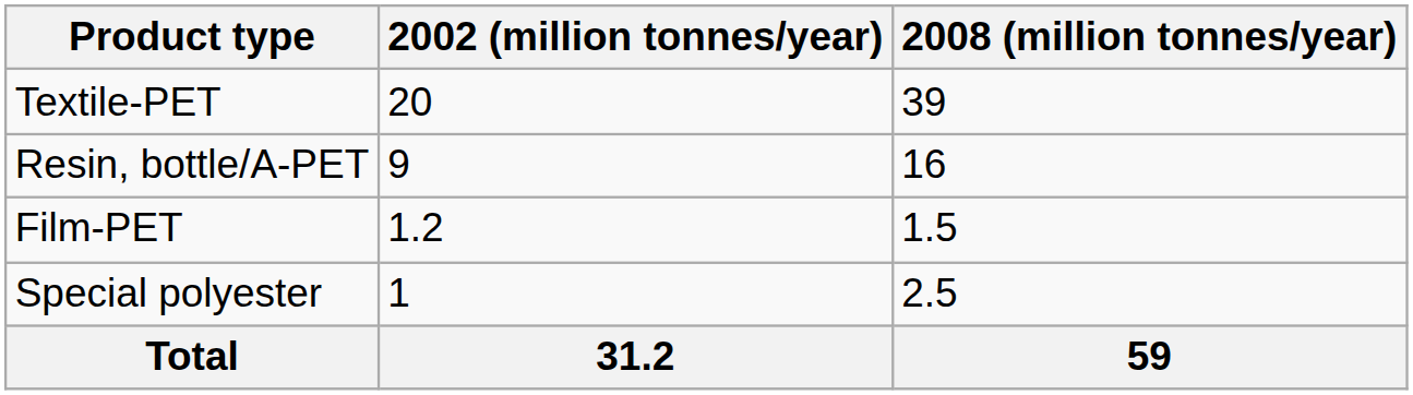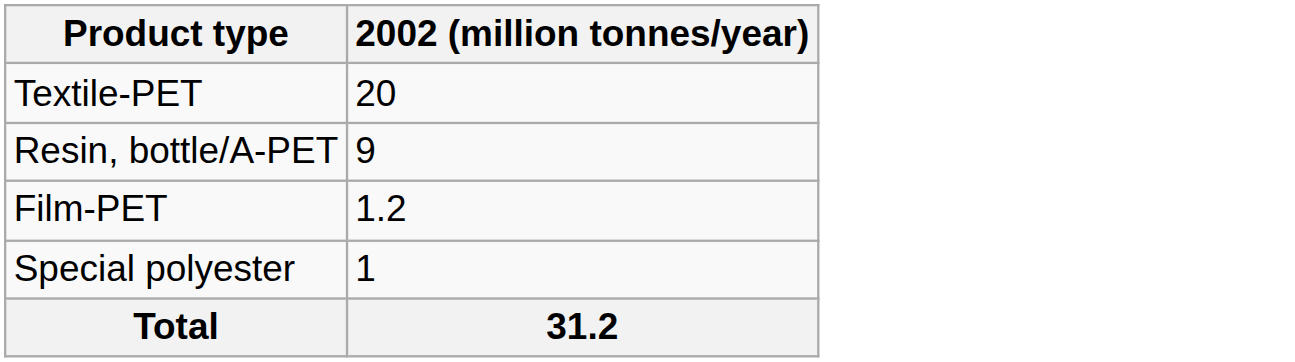 <table class="wikitable">
 <tr>
 <th>Product type</th>
 <th>2002 (million tonnes/year)</th>
-<th>2008 (million tonnes/year)</th>
 </tr>
 <tr>
 <td>Textile-PET</td>
 <td>20</td>
-<td>39</td>
 </tr>
 <tr>
 <td>Resin, bottle/A-PET</td>
 <td>9</td>
-<td>16</td>
 </tr>
 <tr>
 <td>Film-PET</td>
 <td>1.2</td>
-<td>1.5</td>
 </tr>
 <tr ьр>
 <td>Special polyester</td>
 <td>1</td>
-<td>2.5</td>
 </tr>
 <tr>
 <th>Total</th>
 <th>31.2</th>
-<th>59</th>
 </tr>
 </table>
